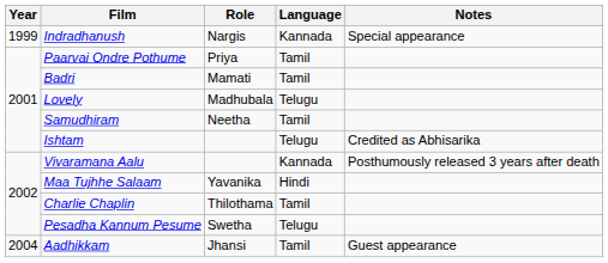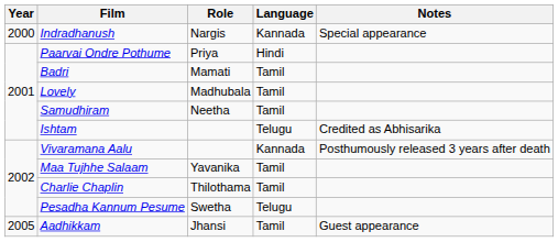 <table class="wikitable">
 <tr style="background:#ccc; text-align:center;">
 <th>Year</th>
 <th>Film</th>
 <th>Role</th>
 <th>Language</th>
 <th>Notes</th>
 </tr>
 <tr>
-<td>1999</td>
+<td>2000</td>
 <td><em><a href='#'>Indradhanush</a></em></td>
 <td>Nargis</td>
 <td>Kannada</td>
 <td>Special appearance</td>
 </tr>
 <tr>
 <td rowspan="5">2001</td>
 <td><em><a href='#'>Paarvai Ondre Pothume</a></em></td>
 <td>Priya</td>
-<td>Tamil</td>
+<td>Hindi</td>
 <td></td>
 </tr>
 <tr>
 <td><em><a href='#'>Badri</a></em></td>
 <td>Mamati</td>
 <td>Tamil</td>
 <td></td>
 </tr>
 <tr>
 <td><em><a href='#'>Lovely</a></em></td>
 <td>Madhubala</td>
-<td>Telugu</td>
+<td>Tamil</td>
 <td></td>
 </tr>
 <tr>
 <td><em><a href='#'>Samudhiram</a></em></td>
 <td>Neetha</td>
 <td>Tamil</td>
 <td></td>
 </tr>
 <tr>
 <td><em><a href='#'>Ishtam</a></em></td>
 <td></td>
 <td>Telugu</td>
 <td>Credited as Abhisarika</td>
 </tr>
 <tr>
 <td rowspan="4">2002</td>
 <td><em><a href='#'>Vivaramana Aalu</a></em></td>
 <td></td>
 <td>Kannada</td>
 <td>Posthumously released 3 years after death</td>
 </tr>
 <tr>
 <td><em><a href='#'>Maa Tujhhe Salaam</a></em></td>
 <td>Yavanika</td>
-<td>Hindi</td>
+<td>Tamil</td>
 <td></td>
 </tr>
 <tr>
 <td><em><a href='#'>Charlie Chaplin</a></em></td>
 <td>Thilothama</td>
 <td>Tamil</td>
 <td></td>
 </tr>
 <tr>
 <td><em><a href='#'>Pesadha Kannum Pesume</a></em></td>
 <td>Swetha</td>
 <td>Telugu</td>
 <td></td>
 </tr>
 <tr>
-<td>2004</td>
+<td>2005</td>
 <td><em><a href='#'>Aadhikkam</a></em></td>
 <td>Jhansi</td>
 <td>Tamil</td>
 <td>Guest appearance</td>
 </tr>
 </table>
